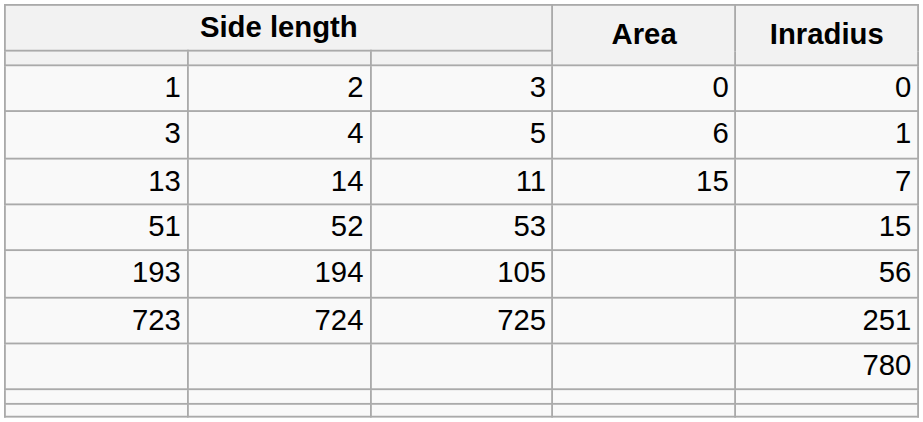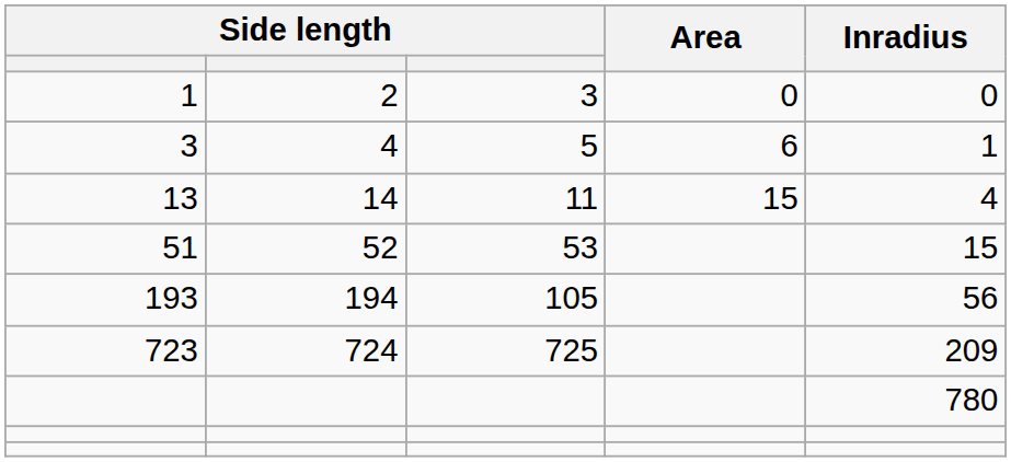 <table class="wikitable" style="table-layout: fixed; width: 500px;">
 <tr>
 <th colspan="3">Side length</th>
 <th rowspan="2">Area</th>
 <th rowspan="2">Inradius</th>
 </tr>
 <tr>
 <th></th>
 <th></th>
 <th></th>
 </tr>
 <tr align="right">
 <td>1</td>
 <td>2</td>
 <td>3</td>
 <td>0</td>
 <td>0</td>
 </tr>
 <tr align="right">
 <td>3</td>
 <td>4</td>
 <td>5</td>
 <td>6</td>
 <td>1</td>
 </tr>
 <tr align="right">
 <td>13</td>
 <td>14</td>
 <td>11</td>
 <td>15</td>
-<td>7</td>
+<td>4</td>
 </tr>
 <tr align="right">
 <td>51</td>
 <td>52</td>
 <td>53</td>
 <td></td>
 <td>15</td>
 </tr>
 <tr align="right">
 <td>193</td>
 <td>194</td>
 <td>105</td>
 <td></td>
 <td>56</td>
 </tr>
 <tr align="right">
 <td>723</td>
 <td>724</td>
 <td>725</td>
 <td></td>
-<td>251</td>
+<td>209</td>
 </tr>
 <tr align="right">
 <td></td>
 <td></td>
 <td></td>
 <td></td>
 <td>780</td>
 </tr>
 <tr align="right">
 <td></td>
 <td></td>
 <td></td>
 <td></td>
 <td></td>
 </tr>
 <tr align="right">
 <td></td>
 <td></td>
 <td></td>
 <td></td>
 <td></td>
 </tr>
 </table>
